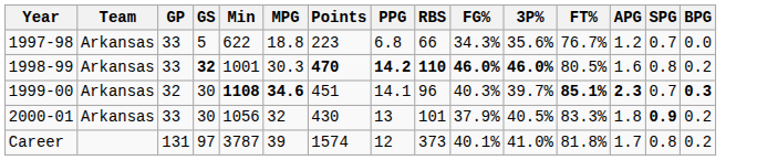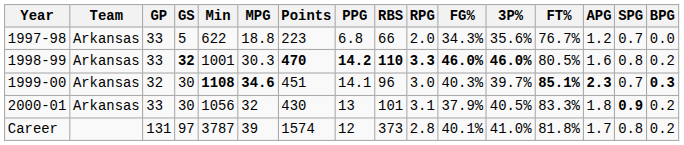 <table class="wikitable">
 <tr>
 <th>Year</th>
 <th>Team</th>
 <th>GP</th>
 <th>GS</th>
 <th>Min</th>
 <th>MPG</th>
 <th>Points</th>
 <th>PPG</th>
 <th>RBS</th>
+<th>RPG</th>
 <th>FG%</th>
 <th>3P%</th>
 <th>FT%</th>
 <th>APG</th>
 <th>SPG</th>
 <th>BPG</th>
 </tr>
 <tr>
 <td>1997-98</td>
 <td>Arkansas</td>
 <td>33</td>
 <td>5</td>
 <td>622</td>
 <td>18.8</td>
 <td>223</td>
 <td>6.8</td>
 <td>66</td>
+<td>2.0</td>
 <td>34.3%</td>
 <td>35.6%</td>
 <td>76.7%</td>
 <td>1.2</td>
 <td>0.7</td>
 <td>0.0</td>
 </tr>
 <tr>
 <td>1998-99</td>
 <td>Arkansas</td>
 <td>33</td>
 <td><strong>32</strong></td>
 <td>1001</td>
 <td>30.3</td>
 <td><strong>470</strong></td>
 <td><strong>14.2</strong></td>
 <td><strong>110</strong></td>
+<td><strong>3.3</strong></td>
 <td><strong>46.0%</strong></td>
 <td><strong>46.0%</strong></td>
 <td>80.5%</td>
 <td>1.6</td>
 <td>0.8</td>
 <td>0.2</td>
 </tr>
 <tr>
 <td>1999-00</td>
 <td>Arkansas</td>
 <td>32</td>
 <td>30</td>
 <td><strong>1108</strong></td>
 <td><strong>34.6</strong></td>
 <td>451</td>
 <td>14.1</td>
 <td>96</td>
+<td>3.0</td>
 <td>40.3%</td>
 <td>39.7%</td>
 <td><strong>85.1%</strong></td>
 <td><strong>2.3</strong></td>
 <td>0.7</td>
 <td><strong>0.3</strong></td>
 </tr>
 <tr>
 <td>2000-01</td>
 <td>Arkansas</td>
 <td>33</td>
 <td>30</td>
 <td>1056</td>
 <td>32</td>
 <td>430</td>
 <td>13</td>
 <td>101</td>
+<td>3.1</td>
 <td>37.9%</td>
 <td>40.5%</td>
 <td>83.3%</td>
 <td>1.8</td>
 <td><strong>0.9</strong></td>
 <td>0.2</td>
 </tr>
 <tr>
 <td>Career</td>
 <td></td>
 <td>131</td>
 <td>97</td>
 <td>3787</td>
 <td>39</td>
 <td>1574</td>
 <td>12</td>
 <td>373</td>
+<td>2.8</td>
 <td>40.1%</td>
 <td>41.0%</td>
 <td>81.8%</td>
 <td>1.7</td>
 <td>0.8</td>
 <td>0.2</td>
 </tr>
 </table>
